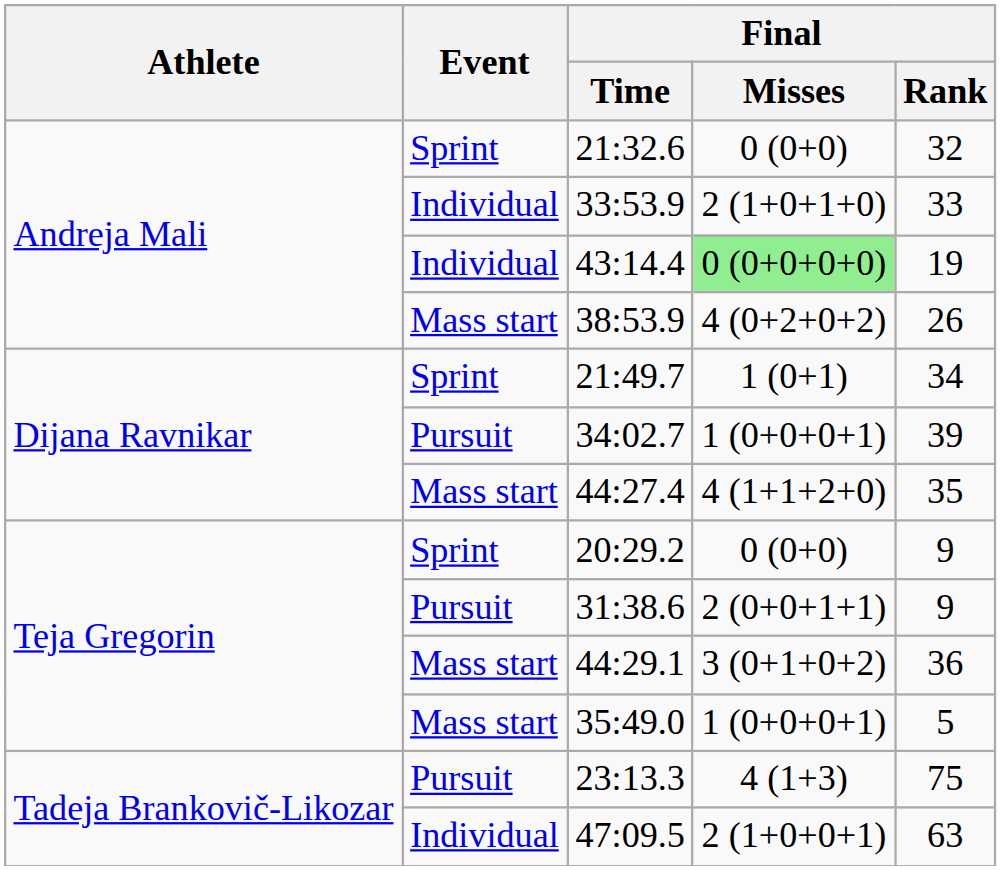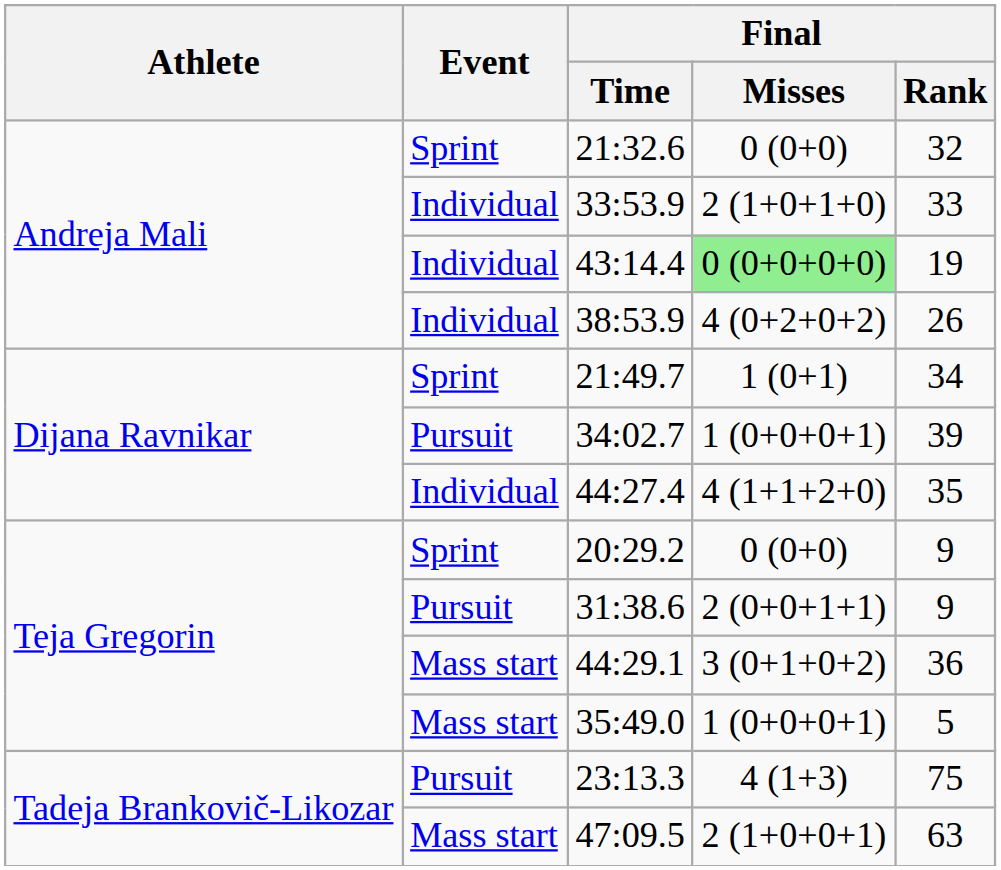 <table class="wikitable">
 <tr>
 <th rowspan="2">Athlete</th>
 <th rowspan="2">Event</th>
 <th colspan="3">Final</th>
 </tr>
 <tr>
 <th>Time</th>
 <th>Misses</th>
 <th>Rank</th>
 </tr>
 <tr>
 <td rowspan=4><a href='#'>Andreja Mali</a></td>
 <td><a href='#'>Sprint</a></td>
 <td align="center">21:32.6</td>
 <td align="center">0 (0+0)</td>
 <td align="center">32</td>
 </tr>
 <tr>
 <td><a href='#'>Individual</a></td>
 <td align="center">33:53.9</td>
 <td align="center">2 (1+0+1+0)</td>
 <td align="center">33</td>
 </tr>
 <tr>
 <td><a href='#'>Individual</a></td>
 <td align="center">43:14.4</td>
 <td align="center" style="background: lightgreen;">0 (0+0+0+0)</td>
 <td align="center">19</td>
 </tr>
 <tr>
-<td><a href='#'>Mass start</a></td>
+<td><a href='#'>Individual</a></td>
 <td align="center">38:53.9</td>
 <td align="center">4 (0+2+0+2)</td>
 <td align="center">26</td>
 </tr>
 <tr>
 <td rowspan=3><a href='#'>Dijana Ravnikar</a></td>
 <td><a href='#'>Sprint</a></td>
 <td align="center">21:49.7</td>
 <td align="center">1 (0+1)</td>
 <td align="center">34</td>
 </tr>
 <tr>
 <td><a href='#'>Pursuit</a></td>
 <td align="center">34:02.7</td>
 <td align="center">1 (0+0+0+1)</td>
 <td align="center">39</td>
 </tr>
 <tr>
-<td><a href='#'>Mass start</a></td>
+<td><a href='#'>Individual</a></td>
 <td align="center">44:27.4</td>
 <td align="center">4 (1+1+2+0)</td>
 <td align="center">35</td>
 </tr>
 <tr>
 <td rowspan=4><a href='#'>Teja Gregorin</a></td>
 <td><a href='#'>Sprint</a></td>
 <td align="center">20:29.2</td>
 <td align="center">0 (0+0)</td>
 <td align="center">9</td>
 </tr>
 <tr>
 <td><a href='#'>Pursuit</a></td>
 <td align="center">31:38.6</td>
 <td align="center">2 (0+0+1+1)</td>
 <td align="center">9</td>
 </tr>
 <tr>
 <td><a href='#'>Mass start</a></td>
 <td align="center">44:29.1</td>
 <td align="center">3 (0+1+0+2)</td>
 <td align="center">36</td>
 </tr>
 <tr>
 <td><a href='#'>Mass start</a></td>
 <td align="center">35:49.0</td>
 <td align="center">1 (0+0+0+1)</td>
 <td align="center">5</td>
 </tr>
 <tr>
 <td rowspan=2><a href='#'>Tadeja Brankovič-Likozar</a></td>
 <td><a href='#'>Pursuit</a></td>
 <td align="center">23:13.3</td>
 <td align="center">4 (1+3)</td>
 <td align="center">75</td>
 </tr>
 <tr>
-<td><a href='#'>Individual</a></td>
+<td><a href='#'>Mass start</a></td>
 <td align="center">47:09.5</td>
 <td align="center">2 (1+0+0+1)</td>
 <td align="center">63</td>
 </tr>
 </table>
